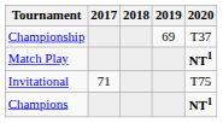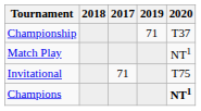 <table class="wikitable" style="text-align:center;">
 <tr>
 <th>Tournament</th>
+<th>2018</th>
 <th>2017</th>
-<th>2018</th>
 <th>2019</th>
 <th>2020</th>
 </tr>
 <tr>
 <td align="left"><a href='#'>Championship</a></td>
 <td style="background:#eeeeee;"></td>
 <td style="background:#eeeeee;"></td>
-<td>69</td>
+<td>71</td>
 <td>T37</td>
 </tr>
 <tr>
 <td align="left"><a href='#'>Match Play</a></td>
 <td style="background:#eeeeee;"></td>
 <td style="background:#eeeeee;"></td>
 <td style="background:#eeeeee;"></td>
-<td><strong>NT<sup>1</sup></strong></td>
+<td>NT<sup>1</sup></td>
 </tr>
 <tr>
 <td align="left"><a href='#'>Invitational</a></td>
+<td style="background:#eeeeee;"></td>
 <td>71</td>
-<td style="background:#eeeeee;"></td>
 <td style="background:#eeeeee;"></td>
 <td>T75</td>
 </tr>
 <tr>
 <td align="left"><a href='#'>Champions</a></td>
 <td style="background:#eeeeee;"></td>
 <td style="background:#eeeeee;"></td>
 <td style="background:#eeeeee;"></td>
 <td><strong>NT<sup>1</sup></strong></td>
 </tr>
 </table>
